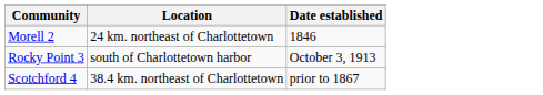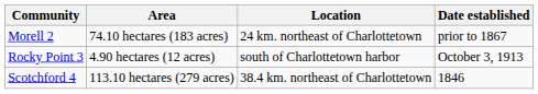 <table class="wikitable">
 <tr>
 <th>Community</th>
+<th>Area</th>
 <th>Location</th>
 <th>Date established</th>
 </tr>
 <tr>
 <td><a href='#'>Morell 2</a></td>
+<td>74.10 hectares (183 acres)</td>
 <td>24 km. northeast of Charlottetown</td>
-<td>1846</td>
+<td>prior to 1867</td>
 </tr>
 <tr>
 <td><a href='#'>Rocky Point 3</a></td>
+<td>4.90 hectares (12 acres)</td>
 <td>south of Charlottetown harbor</td>
 <td>October 3, 1913</td>
 </tr>
 <tr>
 <td><a href='#'>Scotchford 4</a></td>
+<td>113.10 hectares (279 acres)</td>
 <td>38.4 km. northeast of Charlottetown</td>
-<td>prior to 1867</td>
+<td>1846</td>
 </tr>
 </table>
